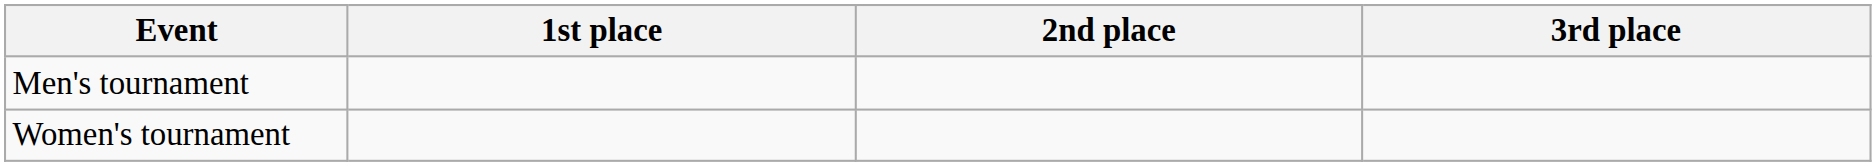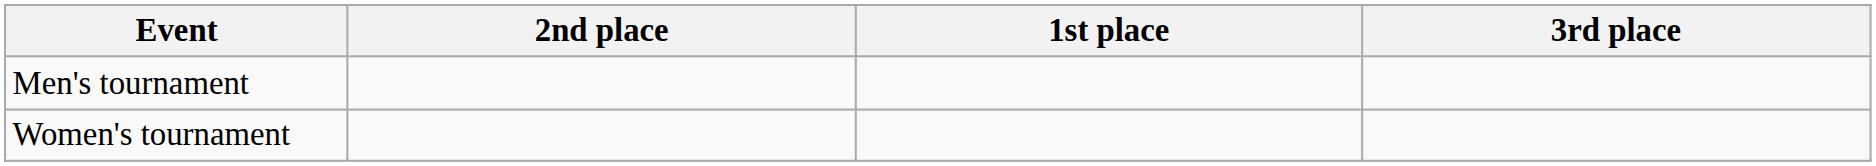 <table class="wikitable">
 <tr>
 <th style="width:10em">Event</th>
+<th style="width:15em">2nd place</th>
 <th style="width:15em">1st place</th>
-<th style="width:15em">2nd place</th>
 <th style="width:15em">3rd place</th>
 </tr>
 <tr>
 <td>Men's tournament<br></td>
 <td></td>
 <td></td>
 <td></td>
 </tr>
 <tr>
 <td>Women's tournament<br></td>
 <td></td>
 <td></td>
 <td></td>
 </tr>
 </table>
